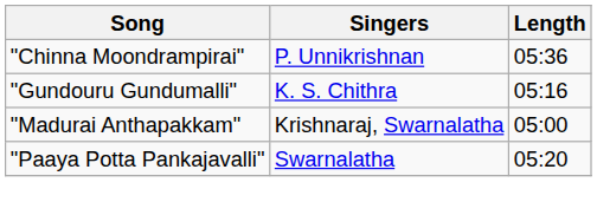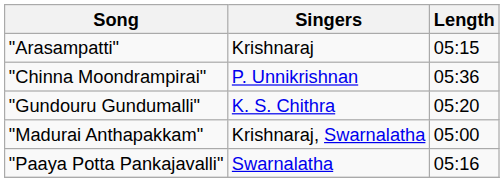 <table class="wikitable" style="font-size: 95%;">
 <tr>
 <th>Song</th>
 <th>Singers</th>
 <th>Length</th>
+</tr>
+<tr>
+<td>"Arasampatti"</td>
+<td>Krishnaraj</td>
+<td>05:15</td>
 </tr>
 <tr>
 <td>"Chinna Moondrampirai"</td>
 <td><a href='#'>P. Unnikrishnan</a></td>
 <td>05:36</td>
 </tr>
 <tr>
 <td>"Gundouru Gundumalli"</td>
 <td><a href='#'>K. S. Chithra</a></td>
-<td>05:16</td>
+<td>05:20</td>
 </tr>
 <tr>
 <td>"Madurai Anthapakkam"</td>
 <td>Krishnaraj, <a href='#'>Swarnalatha</a></td>
 <td>05:00</td>
 </tr>
 <tr>
 <td>"Paaya Potta Pankajavalli"</td>
 <td><a href='#'>Swarnalatha</a></td>
-<td>05:20</td>
+<td>05:16</td>
 </tr>
 <tr>
 </tr>
 </table>
